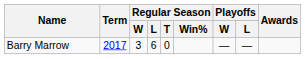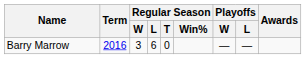 <table class="wikitable" style="text-align:center">
 <tr>
 <th rowspan="2" style="width:140px;">Name</th>
 <th rowspan="2">Term</th>
 <th colspan="4">Regular Season</th>
 <th colspan="2">Playoffs</th>
 <th rowspan="2">Awards</th>
 </tr>
 <tr>
 <th>W</th>
 <th>L</th>
 <th>T</th>
 <th>Win%</th>
 <th>W</th>
 <th>L</th>
 </tr>
 <tr>
 <td align=left>Barry Marrow</td>
-<td><a href='#'>2017</a></td>
+<td><a href='#'>2016</a></td>
 <td>3</td>
 <td>6</td>
 <td>0</td>
 <td></td>
 <td>—</td>
 <td>—</td>
 <td align=left></td>
 </tr>
 </table>
